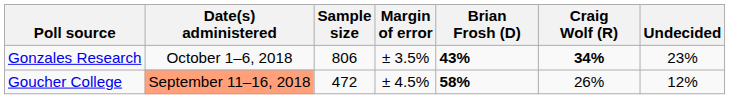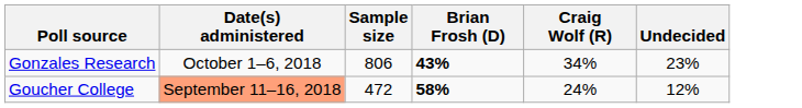 <table class="wikitable">
 <tr valign=bottom>
 <th>Poll source</th>
 <th>Date(s)<br>administered</th>
 <th>Sample<br>size</th>
-<th>Margin<br>of error</th>
 <th style="width:100px;">Brian<br>Frosh (D)</th>
 <th style="width:100px;">Craig<br>Wolf (R)</th>
 <th>Undecided</th>
 </tr>
 <tr>
 <td><a href='#'>Gonzales Research</a></td>
 <td align=center>October 1–6, 2018</td>
 <td align=center>806</td>
-<td align=center>± 3.5%</td>
 <td><strong>43%</strong></td>
-<td align=center><strong>34%</strong></td>
+<td align=center>34%</td>
 <td align=center>23%</td>
 </tr>
 <tr>
 <td><a href='#'>Goucher College</a></td>
 <td align=center style="background: lightsalmon;">September 11–16, 2018</td>
 <td align=center>472</td>
-<td align=center>± 4.5%</td>
 <td><strong>58%</strong></td>
-<td align=center>26%</td>
+<td align=center>24%</td>
 <td align=center>12%</td>
 </tr>
 </table>
